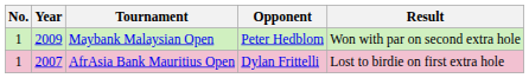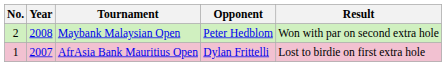 <table class="wikitable" style="font-size:95%;">
 <tr>
 <th>No.</th>
 <th>Year</th>
 <th>Tournament</th>
 <th>Opponent</th>
 <th>Result</th>
 </tr>
 <tr style="background:#D0F0C0;">
-<td align=center>1</td>
-<td><a href='#'>2009</a></td>
+<td align=center>2</td>
+<td><a href='#'>2008</a></td>
 <td><a href='#'>Maybank Malaysian Open</a></td>
 <td> <a href='#'>Peter Hedblom</a></td>
 <td>Won with par on second extra hole</td>
 </tr>
 <tr style="background:#F2C1D1;">
 <td align=center>1</td>
 <td><a href='#'>2007</a></td>
 <td><a href='#'>AfrAsia Bank Mauritius Open</a></td>
 <td> <a href='#'>Dylan Frittelli</a></td>
 <td>Lost to birdie on first extra hole</td>
 </tr>
 </table>
